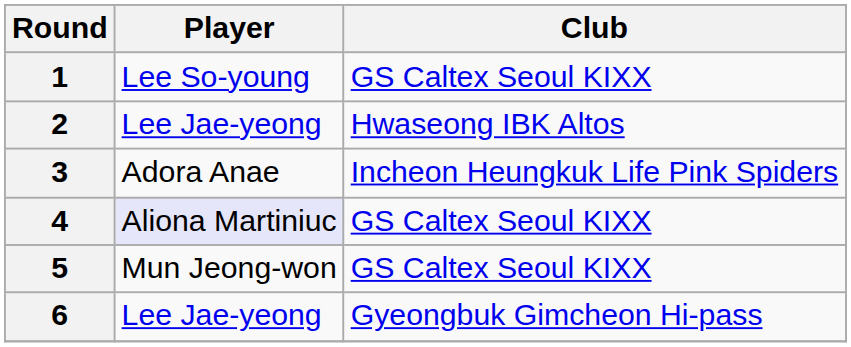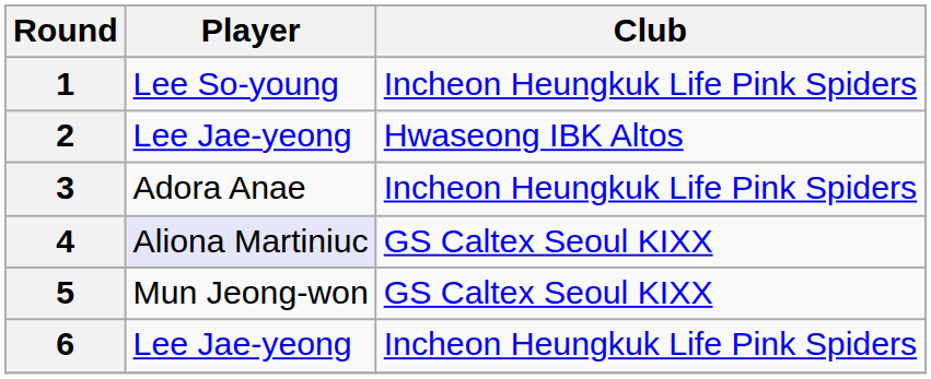 <table class=wikitable>
 <tr>
 <th>Round</th>
 <th>Player</th>
 <th>Club</th>
 </tr>
 <tr>
 <th>1</th>
 <td> <a href='#'>Lee So-young</a></td>
-<td><a href='#'>GS Caltex Seoul KIXX</a></td>
+<td><a href='#'>Incheon Heungkuk Life Pink Spiders</a></td>
 </tr>
 <tr>
 <th>2</th>
 <td> <a href='#'>Lee Jae-yeong</a></td>
 <td><a href='#'>Hwaseong IBK Altos</a></td>
 </tr>
 <tr>
 <th>3</th>
 <td> Adora Anae</td>
 <td><a href='#'>Incheon Heungkuk Life Pink Spiders</a></td>
 </tr>
 <tr>
 <th>4</th>
 <td style="background: lavender;"> Aliona Martiniuc</td>
 <td><a href='#'>GS Caltex Seoul KIXX</a></td>
 </tr>
 <tr>
 <th>5</th>
 <td> Mun Jeong-won</td>
 <td><a href='#'>GS Caltex Seoul KIXX</a></td>
 </tr>
 <tr>
 <th>6</th>
 <td> <a href='#'>Lee Jae-yeong</a></td>
-<td><a href='#'>Gyeongbuk Gimcheon Hi-pass</a></td>
+<td><a href='#'>Incheon Heungkuk Life Pink Spiders</a></td>
 </tr>
 <tr>
 </tr>
 </table>
